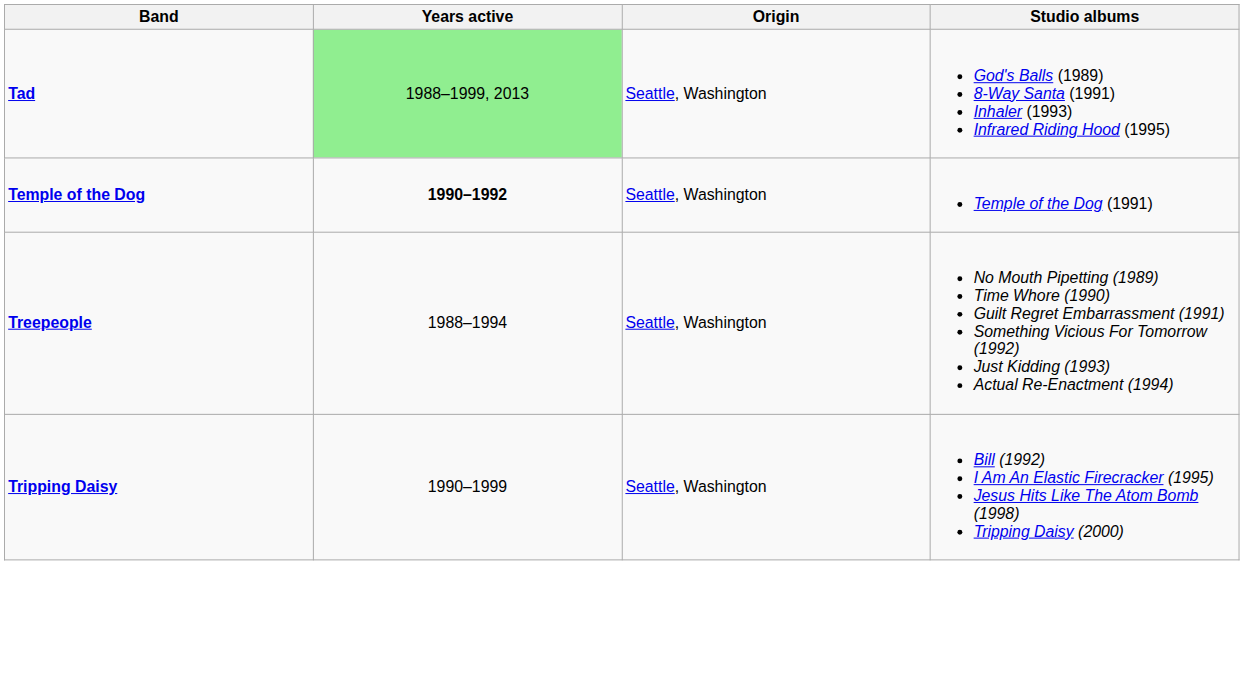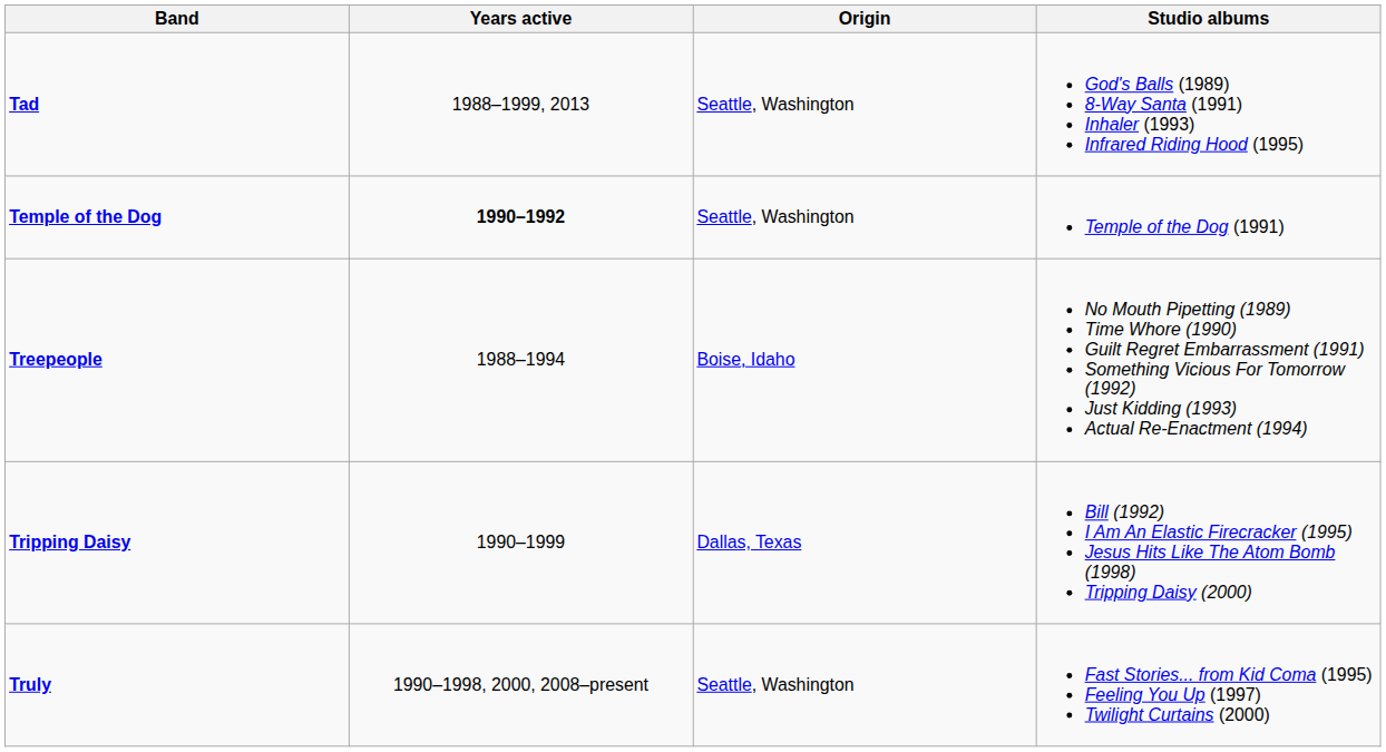 <table class="wikitable sortable">
 <tr>
 <th style="width:15%;">Band</th>
 <th style="width:15%;">Years active</th>
 <th style="width:15%;">Origin</th>
 <th style="width:15%;">Studio albums</th>
 </tr>
 <tr>
 <td><strong><a href='#'>Tad</a></strong></td>
-<td style="background: lightgreen; text-align:center;">1988–1999, 2013</td>
+<td style="text-align:center;">1988–1999, 2013</td>
 <td><a href='#'>Seattle</a>, Washington</td>
 <td><br><ul><li><em><a href='#'>God's Balls</a></em> (1989)</li><li><em><a href='#'>8-Way Santa</a></em> (1991)</li><li><em><a href='#'>Inhaler</a></em> (1993)</li><li><em><a href='#'>Infrared Riding Hood</a></em> (1995)</li></ul></td>
 </tr>
 <tr>
 <td><strong><a href='#'>Temple of the Dog</a></strong></td>
 <td style="text-align:center;"><strong>1990–1992</strong></td>
 <td><a href='#'>Seattle</a>, Washington</td>
 <td><br><ul><li><em><a href='#'>Temple of the Dog</a></em> (1991)</li></ul></td>
 </tr>
 <tr>
 <td><strong><a href='#'>Treepeople</a></strong></td>
 <td style="text-align:center;">1988–1994</td>
-<td><a href='#'>Seattle</a>, Washington</td>
+<td><a href='#'>Boise, Idaho</a></td>
 <td><br><ul><li><em>No Mouth Pipetting (1989)</em></li><li><em>Time Whore (1990)</em></li><li><em>Guilt Regret Embarrassment (1991)</em></li><li><em>Something Vicious For Tomorrow (1992)</em></li><li><em>Just Kidding (1993)</em></li><li><em>Actual Re-Enactment (1994)</em></li></ul></td>
 </tr>
 <tr>
 <td><strong><a href='#'>Tripping Daisy</a></strong></td>
 <td style="text-align:center;">1990–1999</td>
-<td><a href='#'>Seattle</a>, Washington</td>
+<td><a href='#'>Dallas, Texas</a></td>
 <td><br><ul><li><em><a href='#'>Bill</a> (1992)</em></li><li><em><a href='#'>I Am An Elastic Firecracker</a> (1995)</em></li><li><em><a href='#'>Jesus Hits Like The Atom Bomb</a> (1998)</em></li><li><em><a href='#'>Tripping Daisy</a> (2000)</em></li></ul></td>
 </tr>
+<tr>
+<td><strong><a href='#'>Truly</a></strong></td>
+<td style="text-align:center;">1990–1998, 2000, 2008–present</td>
+<td><a href='#'>Seattle</a>, Washington</td>
+<td><br><ul><li><em><a href='#'>Fast Stories... from Kid Coma</a></em> (1995)</li><li><em><a href='#'>Feeling You Up</a></em> (1997)</li><li><em><a href='#'>Twilight Curtains</a></em> (2000)</li></ul></td>
+</tr>
 </table>
